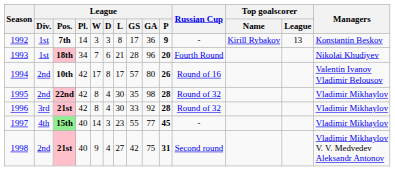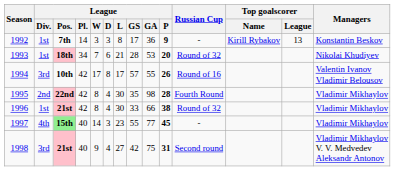 <table class="wikitable mw-collapsible mw-collapsed" align=center cellspacing="0" cellpadding="3" style="border:1px solid #AAAAAA;font-size:90%">
 <tr style="background:#efefef;">
 <th rowspan="2">Season</th>
 <th colspan="9">League</th>
 <th rowspan="2"><a href='#'>Russian Cup</a></th>
 <th colspan="2">Top goalscorer</th>
 <th rowspan="2">Managers</th>
 </tr>
 <tr>
 <th>Div.</th>
 <th>Pos.</th>
 <th>Pl.</th>
 <th>W</th>
 <th>D</th>
 <th>L</th>
 <th>GS</th>
 <th>GA</th>
 <th>P</th>
 <th>Name</th>
 <th>League</th>
 </tr>
 <tr>
 <td align=center><a href='#'>1992</a></td>
 <td align=center><a href='#'>1st</a></td>
 <td align=center><strong>7th</strong></td>
 <td align=center>14</td>
 <td align=center>3</td>
 <td align=center>3</td>
 <td align=center>8</td>
 <td align=center>17</td>
 <td align=center>36</td>
 <td align=center><strong>9</strong></td>
 <td align=center>-</td>
 <td align=left> <a href='#'>Kirill Rybakov</a></td>
 <td align=center>13</td>
 <td align=left> <a href='#'>Konstantin Beskov</a></td>
 </tr>
 <tr>
 <td align=center><a href='#'>1993</a></td>
 <td align=center><a href='#'>1st</a></td>
 <td align=center style="background:pink"><strong>18th</strong></td>
 <td align=center>34</td>
 <td align=center>7</td>
 <td align=center>6</td>
 <td align=center>21</td>
 <td align=center>28</td>
-<td align=center>96</td>
+<td align=center>53</td>
 <td align=center><strong>20</strong></td>
-<td align=center><a href='#'>Fourth Round</a></td>
+<td align=center><a href='#'>Round of 32</a></td>
 <td align=left></td>
 <td align=center></td>
 <td align=left> <a href='#'>Nikolai Khudiyev</a></td>
 </tr>
 <tr>
 <td align=center><a href='#'>1994</a></td>
-<td align=center><a href='#'>2nd</a></td>
+<td align=center><a href='#'>3rd</a></td>
 <td align=center><strong>10th</strong></td>
 <td align=center>42</td>
 <td align=center>17</td>
 <td align=center>8</td>
 <td align=center>17</td>
 <td align=center>57</td>
-<td align=center>80</td>
+<td align=center>55</td>
 <td align=center><strong>26</strong></td>
 <td align=center><a href='#'>Round of 16</a></td>
 <td align=left></td>
 <td align=center></td>
 <td align=left> <a href='#'>Valentin Ivanov</a> <br>  <a href='#'>Vladimir Belousov</a></td>
 </tr>
 <tr>
 <td align=center><a href='#'>1995</a></td>
 <td align=center><a href='#'>2nd</a></td>
 <td align=center style="background:pink"><strong>22nd</strong></td>
 <td align=center>42</td>
 <td align=center>8</td>
 <td align=center>4</td>
 <td align=center>30</td>
 <td align=center>35</td>
 <td align=center>98</td>
 <td align=center><strong>28</strong></td>
-<td align=center><a href='#'>Round of 32</a></td>
+<td align=center><a href='#'>Fourth Round</a></td>
 <td align=left></td>
 <td align=center></td>
 <td align=left> <a href='#'>Vladimir Mikhaylov</a></td>
 </tr>
 <tr>
 <td align=center><a href='#'>1996</a></td>
-<td align=center><a href='#'>3rd</a></td>
+<td align=center><a href='#'>1st</a></td>
 <td align=center style="background:pink"><strong>21st</strong></td>
 <td align=center>42</td>
 <td align=center>8</td>
 <td align=center>4</td>
 <td align=center>30</td>
 <td align=center>33</td>
-<td align=center>92</td>
-<td align=center><strong>28</strong></td>
+<td align=center>66</td>
+<td align=center><strong>38</strong></td>
 <td align=center><a href='#'>Round of 32</a></td>
 <td align=left></td>
 <td align=center></td>
 <td align=left> <a href='#'>Vladimir Mikhaylov</a></td>
 </tr>
 <tr>
 <td align=center><a href='#'>1997</a></td>
 <td align=center><a href='#'>4th</a></td>
 <td align=center style="background:lightgreen"><strong>15th</strong></td>
 <td align=center>40</td>
 <td align=center>14</td>
 <td align=center>3</td>
 <td align=center>23</td>
 <td align=center>55</td>
 <td align=center>77</td>
 <td align=center><strong>45</strong></td>
 <td align=center>-</td>
 <td align=left></td>
 <td align=center></td>
 <td align=left> <a href='#'>Vladimir Mikhaylov</a></td>
 </tr>
 <tr>
 <td align=center><a href='#'>1998</a></td>
-<td align=center><a href='#'>2nd</a></td>
+<td align=center><a href='#'>3rd</a></td>
 <td align=center style="background:pink"><strong>21st</strong></td>
 <td align=center>40</td>
 <td align=center>9</td>
 <td align=center>4</td>
 <td align=center>27</td>
 <td align=center>42</td>
 <td align=center>75</td>
 <td align=center><strong>31</strong></td>
 <td align=center><a href='#'>Second round</a></td>
 <td align=left></td>
 <td align=center></td>
 <td align=left> <a href='#'>Vladimir Mikhaylov</a> <br>  V. V. Medvedev <br>  <a href='#'>Aleksandr Antonov</a></td>
 </tr>
 </table>
